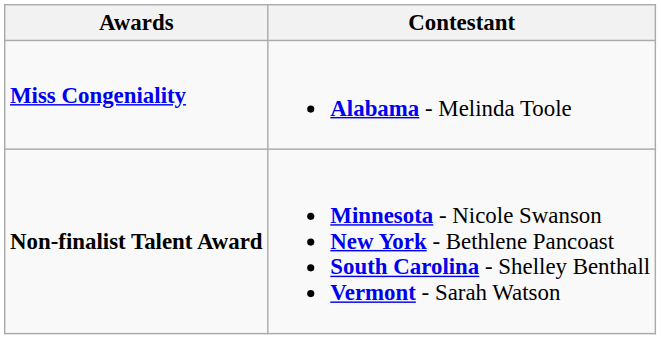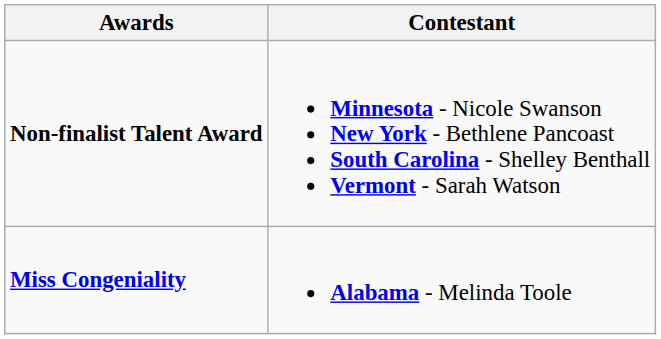 <table class="wikitable">
 <tr>
 <th>Awards</th>
 <th>Contestant</th>
 </tr>
 <tr>
+<td><strong>Non-finalist Talent Award</strong></td>
+<td><br><ul><li> <strong><a href='#'>Minnesota</a></strong> - Nicole Swanson</li><li> <strong><a href='#'>New York</a></strong> - Bethlene Pancoast</li><li> <strong><a href='#'>South Carolina</a></strong> - Shelley Benthall</li><li> <strong><a href='#'>Vermont</a></strong> - Sarah Watson</li></ul></td>
+</tr>
+<tr>
 <td><strong><a href='#'>Miss Congeniality</a></strong></td>
 <td><br><ul><li> <strong><a href='#'>Alabama</a></strong> - Melinda Toole</li></ul></td>
 </tr>
-<tr>
-<td><strong>Non-finalist Talent Award</strong></td>
-<td><br><ul><li> <strong><a href='#'>Minnesota</a></strong> - Nicole Swanson</li><li> <strong><a href='#'>New York</a></strong> - Bethlene Pancoast</li><li> <strong><a href='#'>South Carolina</a></strong> - Shelley Benthall</li><li> <strong><a href='#'>Vermont</a></strong> - Sarah Watson</li></ul></td>
-</tr>
 </table>
